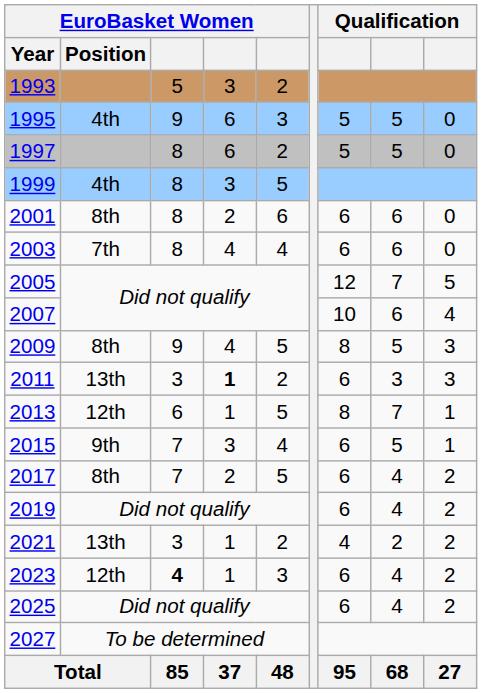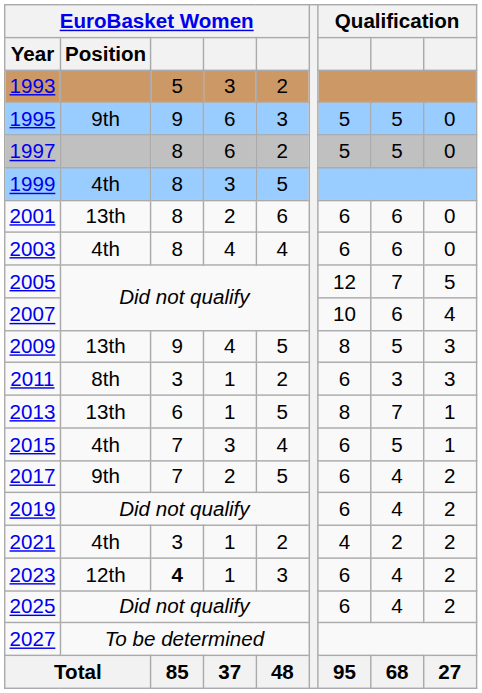 <table class="wikitable" style="text-align: center;font-size:90%;">
 <tr>
 <th colspan=5><a href='#'>EuroBasket Women</a></th>
 <th rowspan=21></th>
 <th colspan=3>Qualification</th>
 </tr>
 <tr>
 <th>Year</th>
 <th>Position</th>
 <th width=30></th>
 <th width=30></th>
 <th width=30></th>
 <th width=30></th>
 <th width=30></th>
 <th width=30></th>
 </tr>
 <tr bgcolor=cc9966>
 <td> <a href='#'>1993</a></td>
 <td></td>
 <td>5</td>
 <td>3</td>
 <td>2</td>
 <td colspan=3></td>
 </tr>
 <tr style="background:#9acdff;">
 <td> <a href='#'>1995</a></td>
-<td>4th</td>
+<td>9th</td>
 <td>9</td>
 <td>6</td>
 <td>3</td>
 <td>5</td>
 <td>5</td>
 <td>0</td>
 </tr>
 <tr bgcolor=silver>
 <td> <a href='#'>1997</a></td>
 <td></td>
 <td>8</td>
 <td>6</td>
 <td>2</td>
 <td>5</td>
 <td>5</td>
 <td>0</td>
 </tr>
 <tr style="background:#9acdff;">
 <td> <a href='#'>1999</a></td>
 <td>4th</td>
 <td>8</td>
 <td>3</td>
 <td>5</td>
 <td colspan=3></td>
 </tr>
 <tr>
 <td> <a href='#'>2001</a></td>
-<td>8th</td>
+<td>13th</td>
 <td>8</td>
 <td>2</td>
 <td>6</td>
 <td>6</td>
 <td>6</td>
 <td>0</td>
 </tr>
 <tr>
 <td> <a href='#'>2003</a></td>
-<td>7th</td>
+<td>4th</td>
 <td>8</td>
 <td>4</td>
 <td>4</td>
 <td>6</td>
 <td>6</td>
 <td>0</td>
 </tr>
 <tr>
 <td> <a href='#'>2005</a></td>
 <td colspan="4" rowspan="2"><em>Did not qualify</em></td>
 <td>12</td>
 <td>7</td>
 <td>5</td>
 </tr>
 <tr>
 <td> <a href='#'>2007</a></td>
 <td>10</td>
 <td>6</td>
 <td>4</td>
 </tr>
 <tr>
 <td> <a href='#'>2009</a></td>
-<td>8th</td>
+<td>13th</td>
 <td>9</td>
 <td>4</td>
 <td>5</td>
 <td>8</td>
 <td>5</td>
 <td>3</td>
 </tr>
 <tr>
 <td> <a href='#'>2011</a></td>
-<td>13th</td>
+<td>8th</td>
 <td>3</td>
-<td><strong>1</strong></td>
+<td>1</td>
 <td>2</td>
 <td>6</td>
 <td>3</td>
 <td>3</td>
 </tr>
 <tr>
 <td> <a href='#'>2013</a></td>
-<td>12th</td>
+<td>13th</td>
 <td>6</td>
 <td>1</td>
 <td>5</td>
 <td>8</td>
 <td>7</td>
 <td>1</td>
 </tr>
 <tr>
 <td> <a href='#'>2015</a></td>
-<td>9th</td>
+<td>4th</td>
 <td>7</td>
 <td>3</td>
 <td>4</td>
 <td>6</td>
 <td>5</td>
 <td>1</td>
 </tr>
 <tr>
 <td> <a href='#'>2017</a></td>
-<td>8th</td>
+<td>9th</td>
 <td>7</td>
 <td>2</td>
 <td>5</td>
 <td>6</td>
 <td>4</td>
 <td>2</td>
 </tr>
 <tr>
 <td> <a href='#'>2019</a></td>
 <td colspan=4><em>Did not qualify</em></td>
 <td>6</td>
 <td>4</td>
 <td>2</td>
 </tr>
 <tr>
 <td> <a href='#'>2021</a></td>
-<td>13th</td>
+<td>4th</td>
 <td>3</td>
 <td>1</td>
 <td>2</td>
 <td>4</td>
 <td>2</td>
 <td>2</td>
 </tr>
 <tr>
 <td> <a href='#'>2023</a></td>
 <td>12th</td>
 <td><strong>4</strong></td>
 <td>1</td>
 <td>3</td>
 <td>6</td>
 <td>4</td>
 <td>2</td>
 </tr>
 <tr>
 <td> <a href='#'>2025</a></td>
 <td colspan="4"><em>Did not qualify</em></td>
 <td>6</td>
 <td>4</td>
 <td>2</td>
 </tr>
 <tr>
 <td> <a href='#'>2027</a></td>
 <td colspan="4"><em>To be determined</em></td>
 </tr>
 <tr>
 <th colspan=2>Total</th>
 <th>85</th>
 <th>37</th>
 <th>48</th>
 <th>95</th>
 <th>68</th>
 <th>27</th>
 </tr>
 </table>
